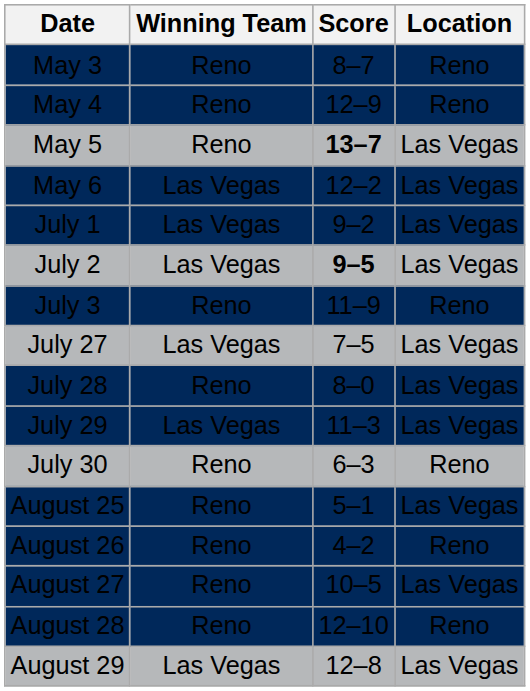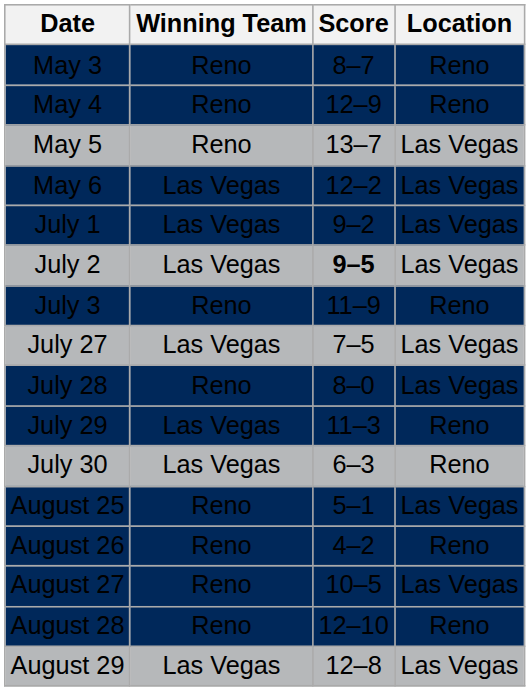 <table class="wikitable" style="text-align: center;">
 <tr>
 <th>Date</th>
 <th>Winning Team</th>
 <th>Score</th>
 <th>Location</th>
 </tr>
 <tr bgcolor="#00285A">
 <td><span> May 3</span></td>
 <td><span> Reno</span></td>
 <td><span> 8–7</span></td>
 <td><span> Reno</span></td>
 </tr>
 <tr bgcolor="#00285A">
 <td><span> May 4</span></td>
 <td><span> Reno</span></td>
 <td><span> 12–9</span></td>
 <td><span> Reno</span></td>
 </tr>
 <tr bgcolor=#B6B8BA>
 <td><span> May 5</span></td>
 <td><span> Reno</span></td>
-<td><strong><span> 13–7</span></strong></td>
+<td><span> 13–7</span></td>
 <td><span> Las Vegas</span></td>
 </tr>
 <tr bgcolor="#00285A">
 <td><span> May 6</span></td>
 <td><span> Las Vegas</span></td>
 <td><span> 12–2</span></td>
 <td><span> Las Vegas</span></td>
 </tr>
 <tr bgcolor="#00285A">
 <td><span> July 1</span></td>
 <td><span> Las Vegas</span></td>
 <td><span> 9–2</span></td>
 <td><span> Las Vegas</span></td>
 </tr>
 <tr bgcolor=#B6B8BA>
 <td><span> July 2</span></td>
 <td><span> Las Vegas</span></td>
 <td><strong><span> 9–5</span></strong></td>
 <td><span> Las Vegas</span></td>
 </tr>
 <tr bgcolor="#00285A">
 <td><span> July 3</span></td>
 <td><span> Reno</span></td>
 <td><span> 11–9</span></td>
 <td><span> Reno</span></td>
 </tr>
 <tr bgcolor=#B6B8BA>
 <td><span> July 27</span></td>
 <td><span> Las Vegas</span></td>
 <td><span> 7–5</span></td>
 <td><span> Las Vegas</span></td>
 </tr>
 <tr bgcolor="#00285A">
 <td><span> July 28</span></td>
 <td><span> Reno</span></td>
 <td><span> 8–0</span></td>
 <td><span> Las Vegas</span></td>
 </tr>
 <tr bgcolor="#00285A">
 <td><span> July 29</span></td>
 <td><span> Las Vegas</span></td>
 <td><span> 11–3</span></td>
-<td><span> Las Vegas</span></td>
+<td><span> Reno</span></td>
 </tr>
 <tr bgcolor=#B6B8BA>
 <td><span> July 30</span></td>
-<td><span> Reno</span></td>
+<td><span> Las Vegas</span></td>
 <td><span> 6–3</span></td>
 <td><span> Reno</span></td>
 </tr>
 <tr bgcolor="00285A">
 <td><span> August 25</span></td>
 <td><span> Reno</span></td>
 <td><span> 5–1</span></td>
 <td><span> Las Vegas</span></td>
 </tr>
 <tr bgcolor="00285A">
 <td><span> August 26</span></td>
 <td><span> Reno</span></td>
 <td><span> 4–2</span></td>
 <td><span> Reno</span></td>
 </tr>
 <tr bgcolor="00285A">
 <td><span> August 27</span></td>
 <td><span> Reno</span></td>
 <td><span> 10–5</span></td>
 <td><span> Las Vegas</span></td>
 </tr>
 <tr bgcolor="00285A">
 <td><span> August 28</span></td>
 <td><span> Reno</span></td>
 <td><span> 12–10</span></td>
 <td><span> Reno</span></td>
 </tr>
 <tr bgcolor=#B6B8BA>
 <td><span> August 29</span></td>
 <td><span> Las Vegas</span></td>
 <td><span> 12–8</span></td>
 <td><span> Las Vegas</span></td>
 </tr>
 </table>
